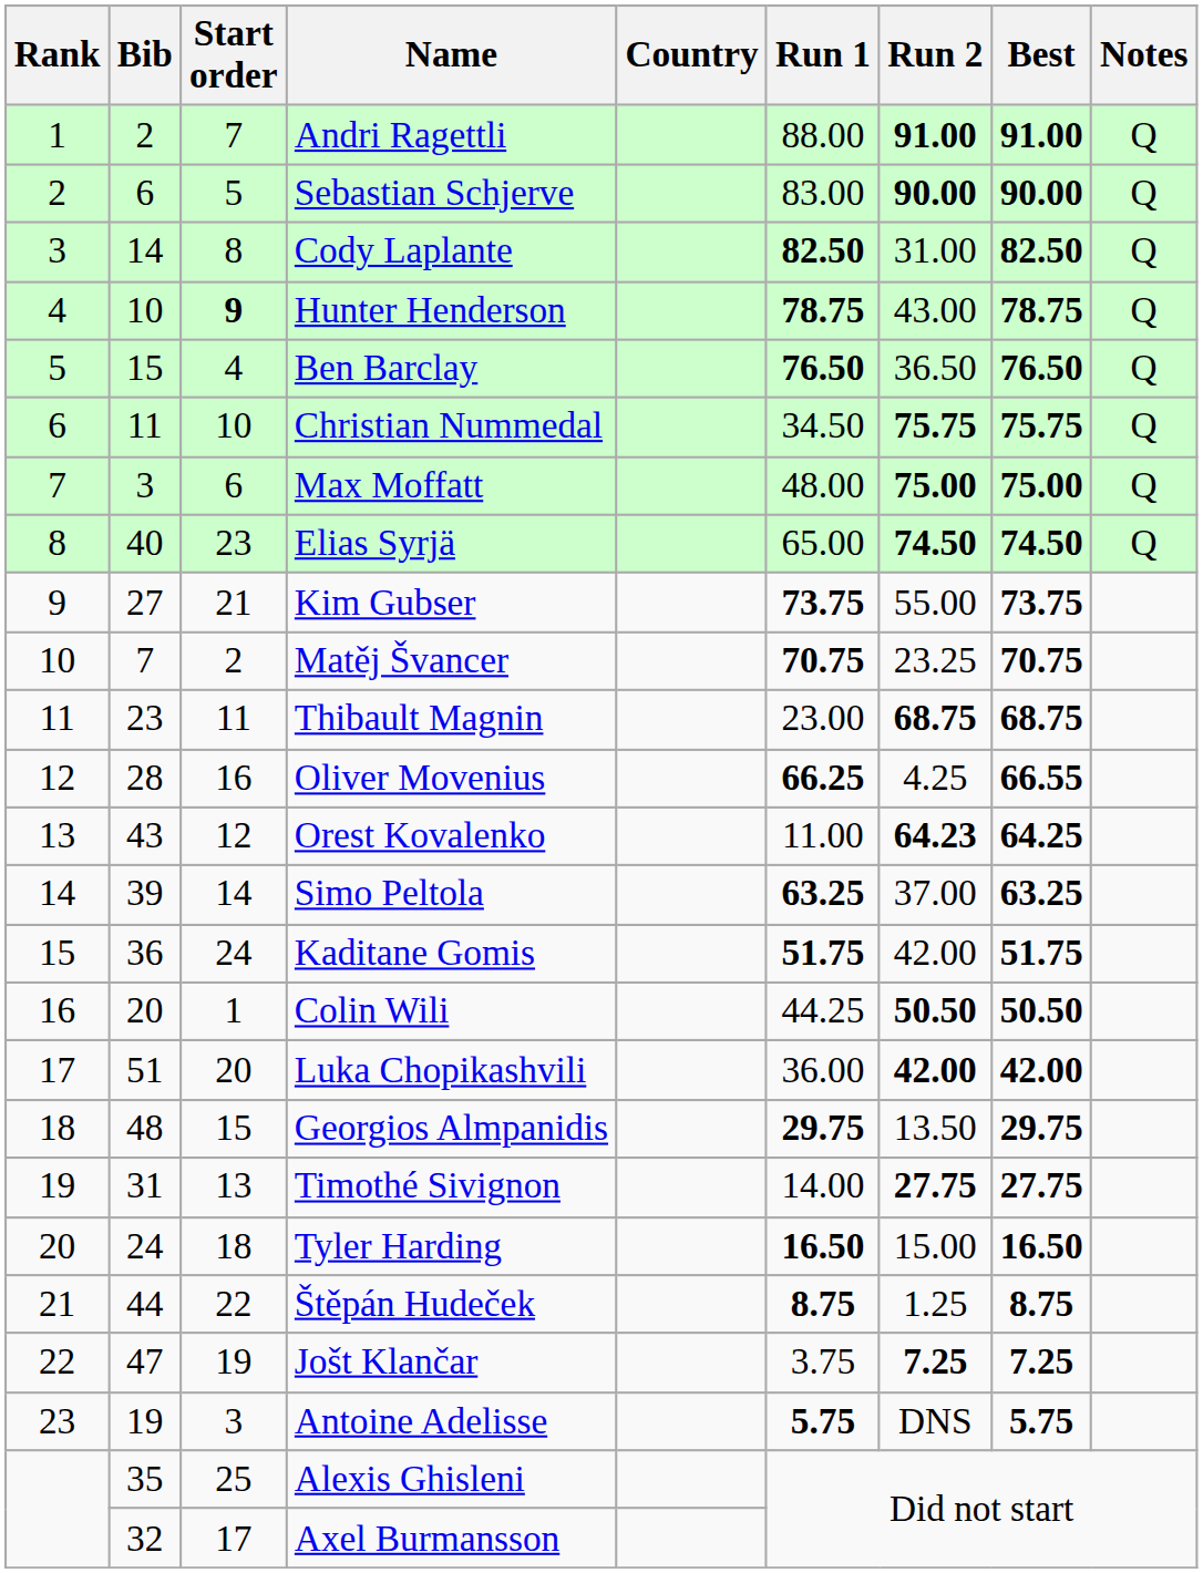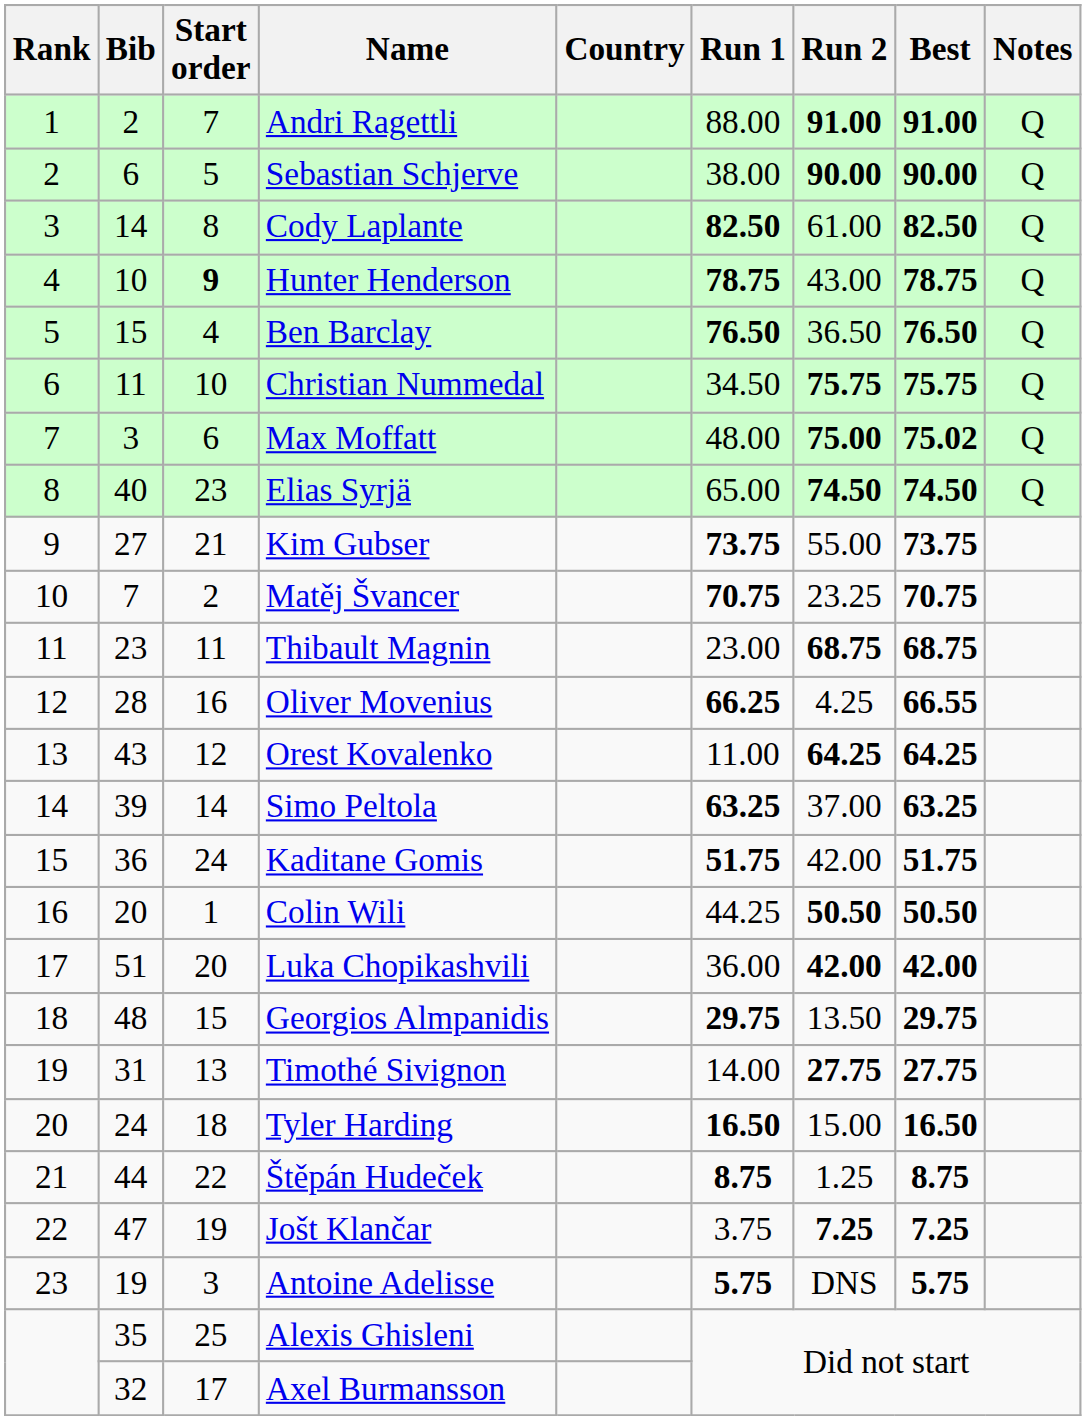 <table class="wikitable sortable" style="text-align:center">
 <tr>
 <th>Rank</th>
 <th>Bib</th>
 <th>Start<br>order</th>
 <th>Name</th>
 <th>Country</th>
 <th>Run 1</th>
 <th>Run 2</th>
 <th>Best</th>
 <th>Notes</th>
 </tr>
 <tr bgcolor=ccffcc>
 <td>1</td>
 <td>2</td>
 <td>7</td>
 <td align=left><a href='#'>Andri Ragettli</a></td>
 <td align=left></td>
 <td>88.00</td>
 <td><strong>91.00</strong></td>
 <td><strong>91.00</strong></td>
 <td>Q</td>
 </tr>
 <tr bgcolor=ccffcc>
 <td>2</td>
 <td>6</td>
 <td>5</td>
 <td align=left><a href='#'>Sebastian Schjerve</a></td>
 <td align=left></td>
-<td>83.00</td>
+<td>38.00</td>
 <td><strong>90.00</strong></td>
 <td><strong>90.00</strong></td>
 <td>Q</td>
 </tr>
 <tr bgcolor=ccffcc>
 <td>3</td>
 <td>14</td>
 <td>8</td>
 <td align=left><a href='#'>Cody Laplante</a></td>
 <td align=left></td>
 <td><strong>82.50</strong></td>
-<td>31.00</td>
+<td>61.00</td>
 <td><strong>82.50</strong></td>
 <td>Q</td>
 </tr>
 <tr bgcolor=ccffcc>
 <td>4</td>
 <td>10</td>
 <td><strong>9</strong></td>
 <td align=left><a href='#'>Hunter Henderson</a></td>
 <td align=left></td>
 <td><strong>78.75</strong></td>
 <td>43.00</td>
 <td><strong>78.75</strong></td>
 <td>Q</td>
 </tr>
 <tr bgcolor=ccffcc>
 <td>5</td>
 <td>15</td>
 <td>4</td>
 <td align=left><a href='#'>Ben Barclay</a></td>
 <td align=left></td>
 <td><strong>76.50</strong></td>
 <td>36.50</td>
 <td><strong>76.50</strong></td>
 <td>Q</td>
 </tr>
 <tr bgcolor=ccffcc>
 <td>6</td>
 <td>11</td>
 <td>10</td>
 <td align=left><a href='#'>Christian Nummedal</a></td>
 <td align=left></td>
 <td>34.50</td>
 <td><strong>75.75</strong></td>
 <td><strong>75.75</strong></td>
 <td>Q</td>
 </tr>
 <tr bgcolor=ccffcc>
 <td>7</td>
 <td>3</td>
 <td>6</td>
 <td align=left><a href='#'>Max Moffatt</a></td>
 <td align=left></td>
 <td>48.00</td>
 <td><strong>75.00</strong></td>
-<td><strong>75.00</strong></td>
+<td><strong>75.02</strong></td>
 <td>Q</td>
 </tr>
 <tr bgcolor=ccffcc>
 <td>8</td>
 <td>40</td>
 <td>23</td>
 <td align=left><a href='#'>Elias Syrjä</a></td>
 <td align=left></td>
 <td>65.00</td>
 <td><strong>74.50</strong></td>
 <td><strong>74.50</strong></td>
 <td>Q</td>
 </tr>
 <tr>
 <td>9</td>
 <td>27</td>
 <td>21</td>
 <td align=left><a href='#'>Kim Gubser</a></td>
 <td align=left></td>
 <td><strong>73.75</strong></td>
 <td>55.00</td>
 <td><strong>73.75</strong></td>
 <td></td>
 </tr>
 <tr>
 <td>10</td>
 <td>7</td>
 <td>2</td>
 <td align=left><a href='#'>Matěj Švancer</a></td>
 <td align=left></td>
 <td><strong>70.75</strong></td>
 <td>23.25</td>
 <td><strong>70.75</strong></td>
 <td></td>
 </tr>
 <tr>
 <td>11</td>
 <td>23</td>
 <td>11</td>
 <td align=left><a href='#'>Thibault Magnin</a></td>
 <td align=left></td>
 <td>23.00</td>
 <td><strong>68.75</strong></td>
 <td><strong>68.75</strong></td>
 <td></td>
 </tr>
 <tr>
 <td>12</td>
 <td>28</td>
 <td>16</td>
 <td align=left><a href='#'>Oliver Movenius</a></td>
 <td align=left></td>
 <td><strong>66.25</strong></td>
 <td>4.25</td>
 <td><strong>66.55</strong></td>
 <td></td>
 </tr>
 <tr>
 <td>13</td>
 <td>43</td>
 <td>12</td>
 <td align=left><a href='#'>Orest Kovalenko</a></td>
 <td align=left></td>
 <td>11.00</td>
-<td><strong>64.23</strong></td>
+<td><strong>64.25</strong></td>
 <td><strong>64.25</strong></td>
 <td></td>
 </tr>
 <tr>
 <td>14</td>
 <td>39</td>
 <td>14</td>
 <td align=left><a href='#'>Simo Peltola</a></td>
 <td align=left></td>
 <td><strong>63.25</strong></td>
 <td>37.00</td>
 <td><strong>63.25</strong></td>
 <td></td>
 </tr>
 <tr>
 <td>15</td>
 <td>36</td>
 <td>24</td>
 <td align=left><a href='#'>Kaditane Gomis</a></td>
 <td align=left></td>
 <td><strong>51.75</strong></td>
 <td>42.00</td>
 <td><strong>51.75</strong></td>
 <td></td>
 </tr>
 <tr>
 <td>16</td>
 <td>20</td>
 <td>1</td>
 <td align=left><a href='#'>Colin Wili</a></td>
 <td align=left></td>
 <td>44.25</td>
 <td><strong>50.50</strong></td>
 <td><strong>50.50</strong></td>
 <td></td>
 </tr>
 <tr>
 <td>17</td>
 <td>51</td>
 <td>20</td>
 <td align=left><a href='#'>Luka Chopikashvili</a></td>
 <td align=left></td>
 <td>36.00</td>
 <td><strong>42.00</strong></td>
 <td><strong>42.00</strong></td>
 <td></td>
 </tr>
 <tr>
 <td>18</td>
 <td>48</td>
 <td>15</td>
 <td align=left><a href='#'>Georgios Almpanidis</a></td>
 <td align=left></td>
 <td><strong>29.75</strong></td>
 <td>13.50</td>
 <td><strong>29.75</strong></td>
 <td></td>
 </tr>
 <tr>
 <td>19</td>
 <td>31</td>
 <td>13</td>
 <td align=left><a href='#'>Timothé Sivignon</a></td>
 <td align=left></td>
 <td>14.00</td>
 <td><strong>27.75</strong></td>
 <td><strong>27.75</strong></td>
 <td></td>
 </tr>
 <tr>
 <td>20</td>
 <td>24</td>
 <td>18</td>
 <td align=left><a href='#'>Tyler Harding</a></td>
 <td align=left></td>
 <td><strong>16.50</strong></td>
 <td>15.00</td>
 <td><strong>16.50</strong></td>
 <td></td>
 </tr>
 <tr>
 <td>21</td>
 <td>44</td>
 <td>22</td>
 <td align=left><a href='#'>Štěpán Hudeček</a></td>
 <td align=left></td>
 <td><strong>8.75</strong></td>
 <td>1.25</td>
 <td><strong>8.75</strong></td>
 <td></td>
 </tr>
 <tr>
 <td>22</td>
 <td>47</td>
 <td>19</td>
 <td align=left><a href='#'>Jošt Klančar</a></td>
 <td align=left></td>
 <td>3.75</td>
 <td><strong>7.25</strong></td>
 <td><strong>7.25</strong></td>
 <td></td>
 </tr>
 <tr>
 <td>23</td>
 <td>19</td>
 <td>3</td>
 <td align=left><a href='#'>Antoine Adelisse</a></td>
 <td align=left></td>
 <td><strong>5.75</strong></td>
 <td>DNS</td>
 <td><strong>5.75</strong></td>
 <td></td>
 </tr>
 <tr>
 <td rowspan=2></td>
 <td>35</td>
 <td>25</td>
 <td align=left><a href='#'>Alexis Ghisleni</a></td>
 <td align=left></td>
 <td colspan=4 rowspan=2>Did not start</td>
 </tr>
 <tr>
 <td>32</td>
 <td>17</td>
 <td align=left><a href='#'>Axel Burmansson</a></td>
 <td align=left></td>
 </tr>
 </table>
